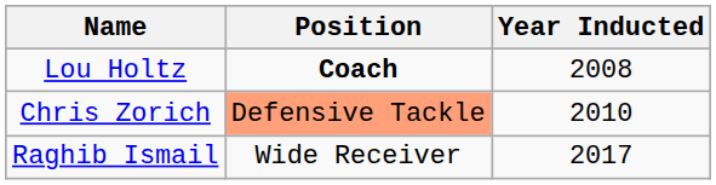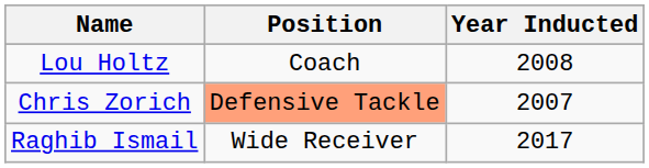 <table class="wikitable sortable">
 <tr>
 <th>Name</th>
 <th>Position</th>
 <th>Year Inducted</th>
 </tr>
 <tr align="center">
 <td><a href='#'>Lou Holtz</a></td>
-<td><strong>Coach</strong></td>
+<td>Coach</td>
 <td>2008</td>
 </tr>
 <tr align="center">
 <td><a href='#'>Chris Zorich</a></td>
 <td style="background: lightsalmon;">Defensive Tackle</td>
-<td>2010</td>
+<td>2007</td>
 </tr>
 <tr align="center">
 <td><a href='#'>Raghib Ismail</a></td>
 <td>Wide Receiver</td>
 <td>2017</td>
 </tr>
 </table>
